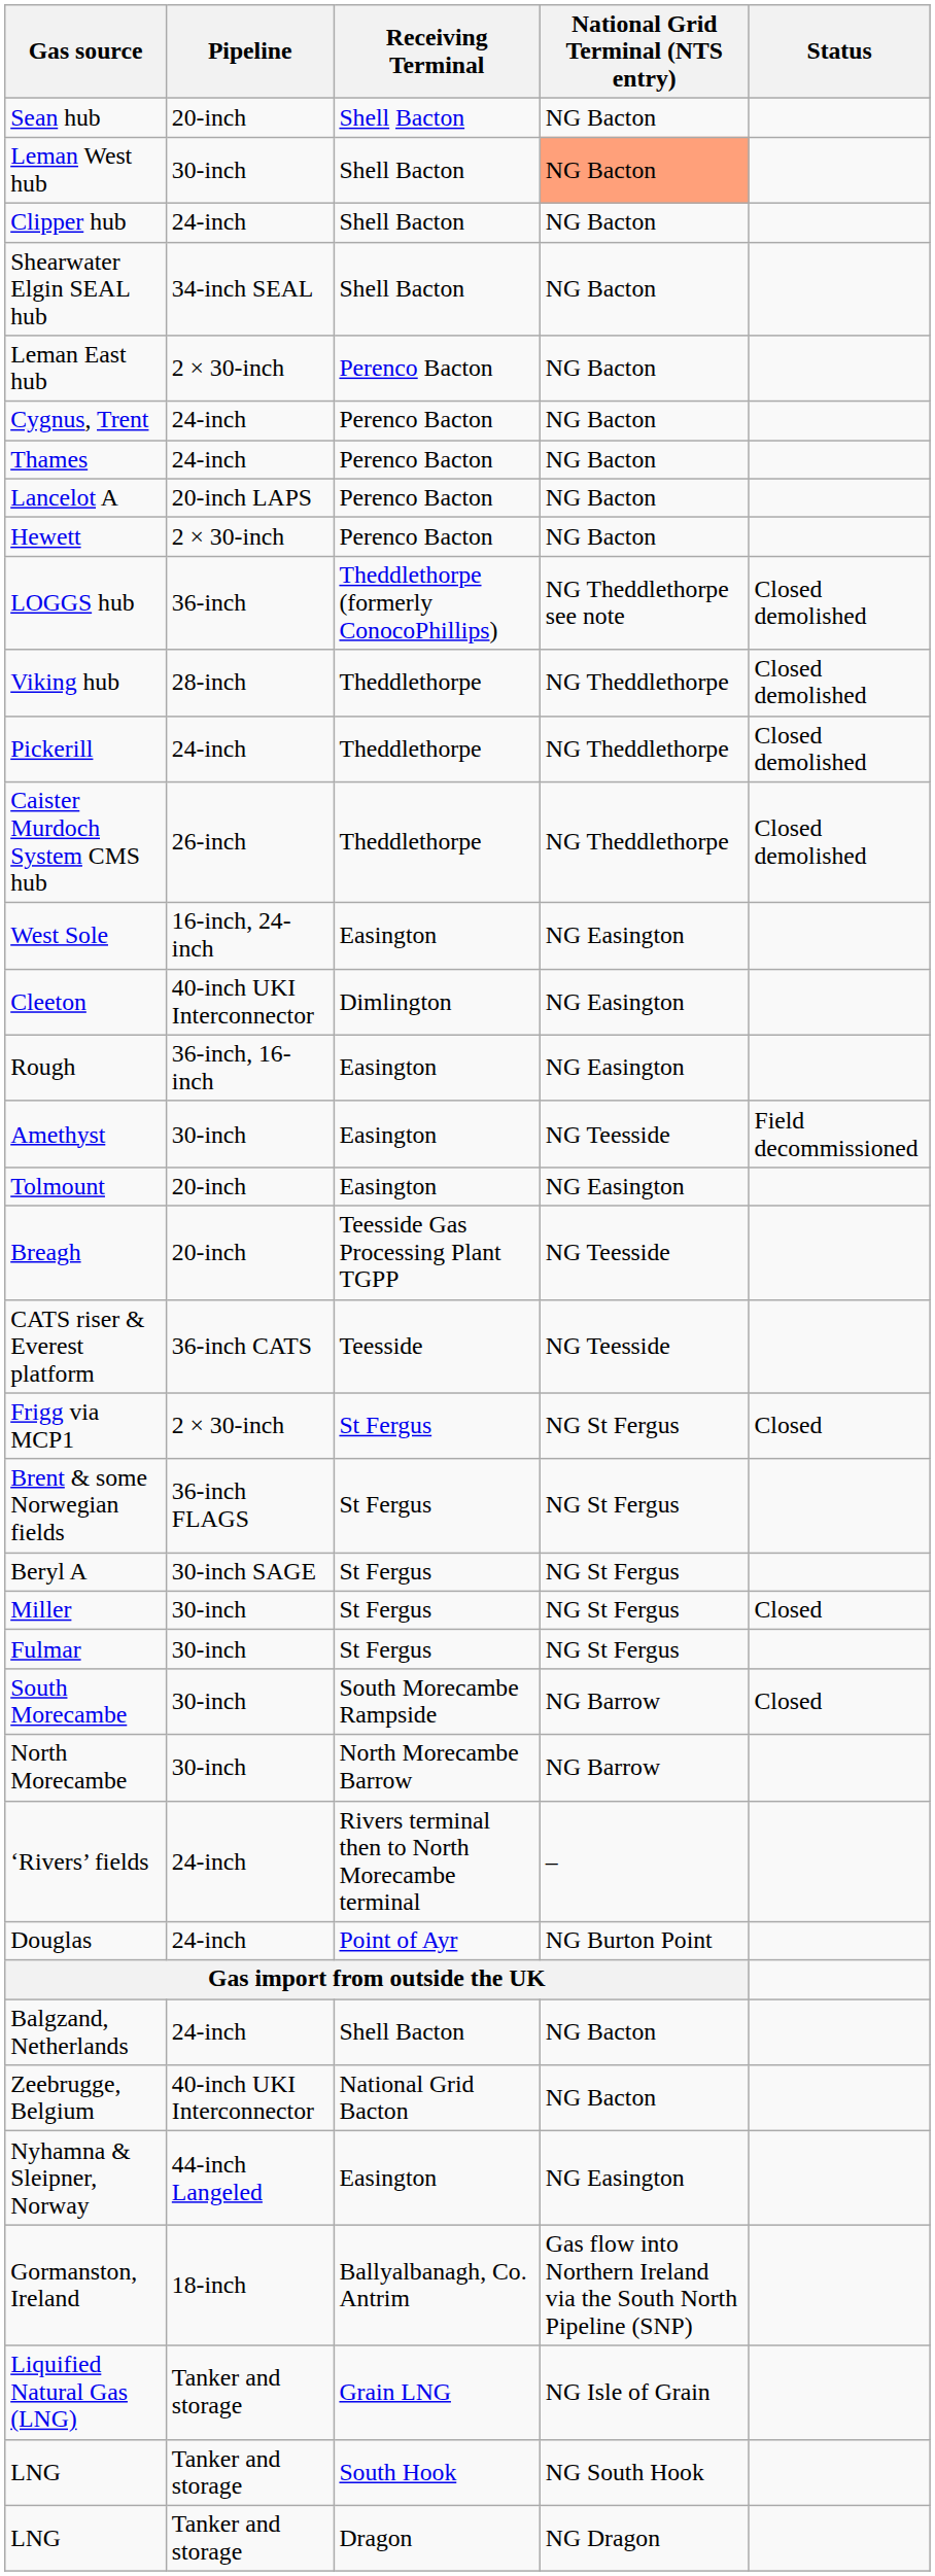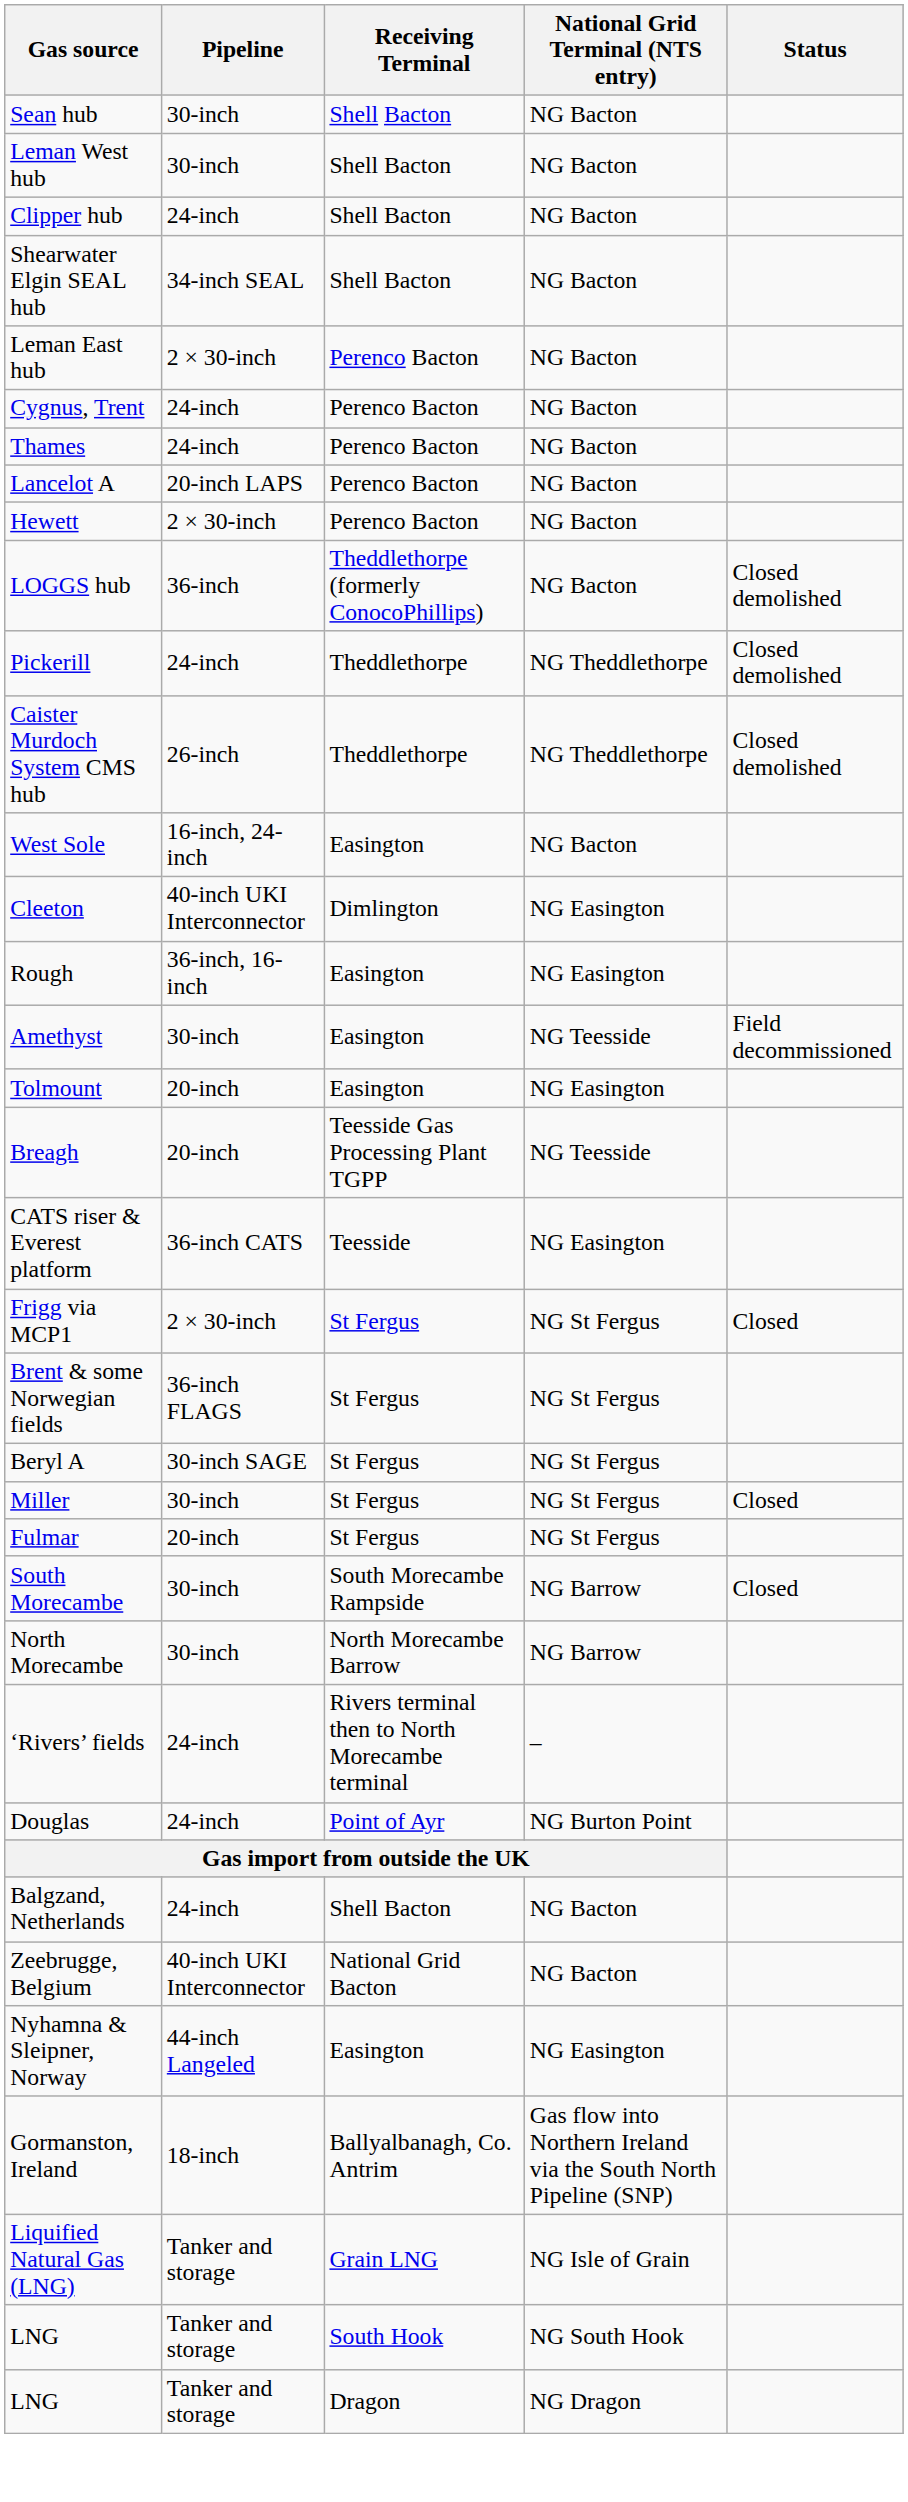 <table class="wikitable">
 <tr>
 <th>Gas source</th>
 <th>Pipeline</th>
 <th>Receiving Terminal</th>
 <th>National Grid Terminal (NTS entry)</th>
 <th>Status</th>
 </tr>
 <tr>
 <td><a href='#'>Sean</a> hub</td>
-<td>20-inch</td>
+<td>30-inch</td>
 <td><a href='#'>Shell</a> <a href='#'>Bacton</a></td>
 <td>NG Bacton</td>
 <td></td>
 </tr>
 <tr>
 <td><a href='#'>Leman</a> West hub</td>
 <td>30-inch</td>
 <td>Shell Bacton</td>
-<td style="background: lightsalmon;">NG Bacton</td>
+<td>NG Bacton</td>
 <td></td>
 </tr>
 <tr>
 <td><a href='#'>Clipper</a> hub</td>
 <td>24-inch</td>
 <td>Shell Bacton</td>
 <td>NG Bacton</td>
 <td></td>
 </tr>
 <tr>
 <td>Shearwater Elgin SEAL hub</td>
 <td>34-inch SEAL</td>
 <td>Shell Bacton</td>
 <td>NG Bacton</td>
 <td></td>
 </tr>
 <tr>
 <td>Leman East hub</td>
 <td>2 × 30-inch</td>
 <td><a href='#'>Perenco</a> Bacton</td>
 <td>NG Bacton</td>
 <td></td>
 </tr>
 <tr>
 <td><a href='#'>Cygnus</a>, <a href='#'>Trent</a></td>
 <td>24-inch</td>
 <td>Perenco Bacton</td>
 <td>NG Bacton</td>
 <td></td>
 </tr>
 <tr>
 <td><a href='#'>Thames</a></td>
 <td>24-inch</td>
 <td>Perenco Bacton</td>
 <td>NG Bacton</td>
 <td></td>
 </tr>
 <tr>
 <td><a href='#'>Lancelot</a> A</td>
 <td>20-inch LAPS</td>
 <td>Perenco Bacton</td>
 <td>NG Bacton</td>
 <td></td>
 </tr>
 <tr>
 <td><a href='#'>Hewett</a></td>
 <td>2 × 30-inch</td>
 <td>Perenco Bacton</td>
 <td>NG Bacton</td>
 <td></td>
 </tr>
 <tr>
 <td><a href='#'>LOGGS</a> hub</td>
 <td>36-inch</td>
 <td><a href='#'>Theddlethorpe</a> (formerly <a href='#'>ConocoPhillips</a>)</td>
-<td>NG Theddlethorpe see note</td>
-<td>Closed demolished</td>
-</tr>
-<tr>
-<td><a href='#'>Viking</a> hub</td>
-<td>28-inch</td>
-<td>Theddlethorpe</td>
-<td>NG Theddlethorpe</td>
+<td>NG Bacton</td>
 <td>Closed demolished</td>
 </tr>
 <tr>
 <td><a href='#'>Pickerill</a></td>
 <td>24-inch</td>
 <td>Theddlethorpe</td>
 <td>NG Theddlethorpe</td>
 <td>Closed demolished</td>
 </tr>
 <tr>
 <td><a href='#'>Caister Murdoch System</a> CMS hub</td>
 <td>26-inch</td>
 <td>Theddlethorpe</td>
 <td>NG Theddlethorpe</td>
 <td>Closed demolished</td>
 </tr>
 <tr>
 <td><a href='#'>West Sole</a></td>
 <td>16-inch, 24-inch</td>
 <td>Easington</td>
-<td>NG Easington</td>
+<td>NG Bacton</td>
 <td></td>
 </tr>
 <tr>
 <td><a href='#'>Cleeton</a></td>
 <td>40-inch UKI Interconnector</td>
 <td>Dimlington</td>
 <td>NG Easington</td>
 <td></td>
 </tr>
 <tr>
 <td>Rough</td>
 <td>36-inch, 16-inch</td>
 <td>Easington</td>
 <td>NG Easington</td>
 <td></td>
 </tr>
 <tr>
 <td><a href='#'>Amethyst</a></td>
 <td>30-inch</td>
 <td>Easington</td>
 <td>NG Teesside</td>
 <td>Field decommissioned</td>
 </tr>
 <tr>
 <td><a href='#'>Tolmount</a></td>
 <td>20-inch</td>
 <td>Easington</td>
 <td>NG Easington</td>
 <td></td>
 </tr>
 <tr>
 <td><a href='#'>Breagh</a></td>
 <td>20-inch</td>
 <td>Teesside Gas Processing Plant TGPP</td>
 <td>NG Teesside</td>
 <td></td>
 </tr>
 <tr>
 <td>CATS riser & Everest platform</td>
 <td>36-inch CATS</td>
 <td>Teesside</td>
-<td>NG Teesside</td>
+<td>NG Easington</td>
 <td></td>
 </tr>
 <tr>
 <td><a href='#'>Frigg</a> via MCP1</td>
 <td>2 × 30-inch</td>
 <td><a href='#'>St Fergus</a></td>
 <td>NG St Fergus</td>
 <td>Closed</td>
 </tr>
 <tr>
 <td><a href='#'>Brent</a> & some Norwegian fields</td>
 <td>36-inch FLAGS</td>
 <td>St Fergus</td>
 <td>NG St Fergus</td>
 <td></td>
 </tr>
 <tr>
 <td>Beryl A</td>
 <td>30-inch SAGE</td>
 <td>St Fergus</td>
 <td>NG St Fergus</td>
 <td></td>
 </tr>
 <tr>
 <td><a href='#'>Miller</a></td>
 <td>30-inch</td>
 <td>St Fergus</td>
 <td>NG St Fergus</td>
 <td>Closed</td>
 </tr>
 <tr>
 <td><a href='#'>Fulmar</a></td>
-<td>30-inch</td>
+<td>20-inch</td>
 <td>St Fergus</td>
 <td>NG St Fergus</td>
 <td></td>
 </tr>
 <tr>
 <td><a href='#'>South Morecambe</a></td>
 <td>30-inch</td>
 <td>South Morecambe Rampside</td>
 <td>NG Barrow</td>
 <td>Closed</td>
 </tr>
 <tr>
 <td>North Morecambe</td>
 <td>30-inch</td>
 <td>North Morecambe Barrow</td>
 <td>NG Barrow</td>
 <td></td>
 </tr>
 <tr>
 <td>‘Rivers’ fields</td>
 <td>24-inch</td>
 <td>Rivers terminal then to North Morecambe terminal</td>
 <td>–</td>
 <td></td>
 </tr>
 <tr>
 <td>Douglas</td>
 <td>24-inch</td>
 <td><a href='#'>Point of Ayr</a></td>
 <td>NG Burton Point</td>
 <td></td>
 </tr>
 <tr>
 <th colspan="4">Gas import from outside the UK</th>
 <td></td>
 </tr>
 <tr>
 <td>Balgzand, Netherlands</td>
 <td>24-inch</td>
 <td>Shell Bacton</td>
 <td>NG Bacton</td>
 <td></td>
 </tr>
 <tr>
 <td>Zeebrugge, Belgium</td>
 <td>40-inch UKI Interconnector</td>
 <td>National Grid Bacton</td>
 <td>NG Bacton</td>
 <td></td>
 </tr>
 <tr>
 <td>Nyhamna & Sleipner, Norway</td>
 <td>44-inch <a href='#'>Langeled</a></td>
 <td>Easington</td>
 <td>NG Easington</td>
 <td></td>
 </tr>
 <tr>
 <td>Gormanston, Ireland</td>
 <td>18-inch</td>
 <td>Ballyalbanagh,  Co. Antrim</td>
 <td>Gas flow into Northern Ireland via the South North Pipeline (SNP)</td>
 <td></td>
 </tr>
 <tr>
 <td><a href='#'>Liquified Natural Gas (LNG)</a></td>
 <td>Tanker and storage</td>
 <td><a href='#'>Grain LNG</a></td>
 <td>NG Isle of Grain</td>
 <td></td>
 </tr>
 <tr>
 <td>LNG</td>
 <td>Tanker and storage</td>
 <td><a href='#'>South Hook</a></td>
 <td>NG South Hook</td>
 <td></td>
 </tr>
 <tr>
 <td>LNG</td>
 <td>Tanker and storage</td>
 <td>Dragon</td>
 <td>NG Dragon</td>
 <td></td>
 </tr>
 </table>
